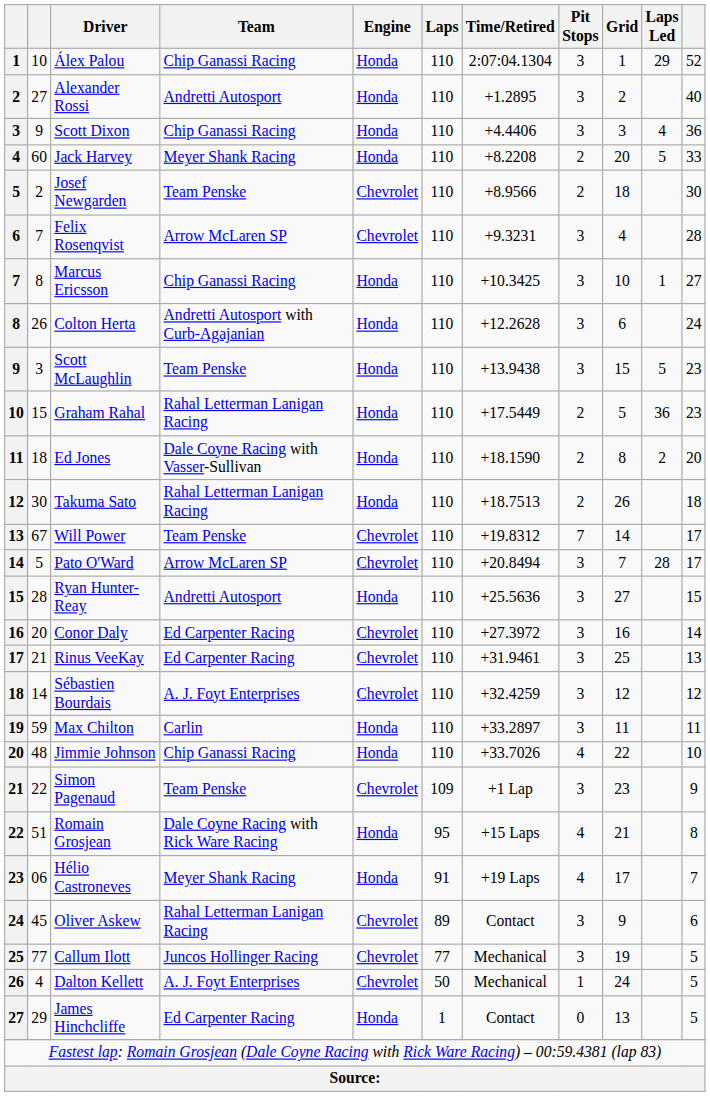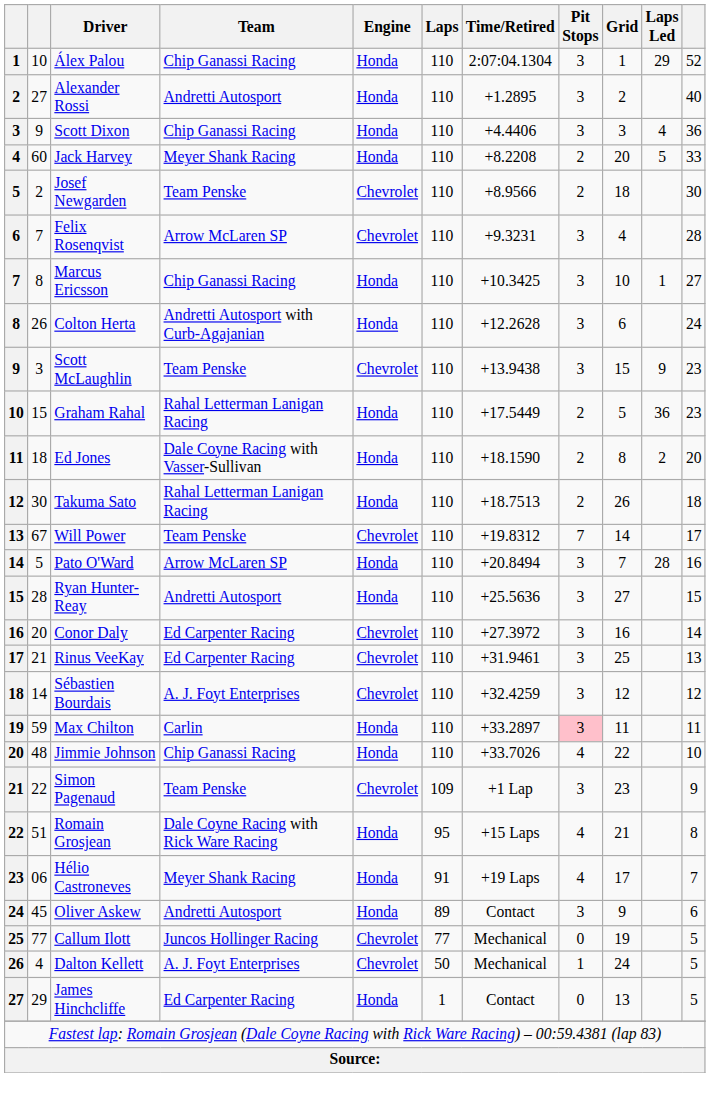 <table class="wikitable sortable" style="font-size:85%;">
 <tr>
 <th scope="col"></th>
 <th scope="col"></th>
 <th scope="col">Driver</th>
 <th scope="col">Team</th>
 <th scope="col">Engine</th>
 <th class="unsortable" scope="col">Laps</th>
 <th class="unsortable" scope="col">Time/Retired</th>
 <th scope="col">Pit<br>Stops</th>
 <th scope="col">Grid</th>
 <th scope="col">Laps<br>Led</th>
 <th scope="col"></th>
 </tr>
 <tr>
 <th>1</th>
 <td align="center">10</td>
 <td> <a href='#'>Álex Palou</a></td>
 <td><a href='#'>Chip Ganassi Racing</a></td>
 <td><a href='#'>Honda</a></td>
 <td align="center">110</td>
 <td align="center">2:07:04.1304</td>
 <td align="center">3</td>
 <td align="center">1</td>
 <td align="center">29</td>
 <td align="center">52</td>
 </tr>
 <tr>
 <th>2</th>
 <td align="center">27</td>
 <td> <a href='#'>Alexander Rossi</a></td>
 <td><a href='#'>Andretti Autosport</a></td>
 <td><a href='#'>Honda</a></td>
 <td align="center">110</td>
 <td align="center">+1.2895</td>
 <td align="center">3</td>
 <td align="center">2</td>
 <td align="center"></td>
 <td align="center">40</td>
 </tr>
 <tr>
 <th>3</th>
 <td align="center">9</td>
 <td> <a href='#'>Scott Dixon</a></td>
 <td><a href='#'>Chip Ganassi Racing</a></td>
 <td><a href='#'>Honda</a></td>
 <td align="center">110</td>
 <td align="center">+4.4406</td>
 <td align="center">3</td>
 <td align="center">3</td>
 <td align="center">4</td>
 <td align="center">36</td>
 </tr>
 <tr>
 <th>4</th>
 <td align="center">60</td>
 <td> <a href='#'>Jack Harvey</a></td>
 <td><a href='#'>Meyer Shank Racing</a></td>
 <td><a href='#'>Honda</a></td>
 <td align="center">110</td>
 <td align="center">+8.2208</td>
 <td align="center">2</td>
 <td align="center">20</td>
 <td align="center">5</td>
 <td align="center">33</td>
 </tr>
 <tr>
 <th>5</th>
 <td align="center">2</td>
 <td> <a href='#'>Josef Newgarden</a></td>
 <td><a href='#'>Team Penske</a></td>
 <td><a href='#'>Chevrolet</a></td>
 <td align="center">110</td>
 <td align="center">+8.9566</td>
 <td align="center">2</td>
 <td align="center">18</td>
 <td align="center"></td>
 <td align="center">30</td>
 </tr>
 <tr>
 <th>6</th>
 <td align="center">7</td>
 <td> <a href='#'>Felix Rosenqvist</a></td>
 <td><a href='#'>Arrow McLaren SP</a></td>
 <td><a href='#'>Chevrolet</a></td>
 <td align="center">110</td>
 <td align="center">+9.3231</td>
 <td align="center">3</td>
 <td align="center">4</td>
 <td align="center"></td>
 <td align="center">28</td>
 </tr>
 <tr>
 <th>7</th>
 <td align="center">8</td>
 <td> <a href='#'>Marcus Ericsson</a></td>
 <td><a href='#'>Chip Ganassi Racing</a></td>
 <td><a href='#'>Honda</a></td>
 <td align="center">110</td>
 <td align="center">+10.3425</td>
 <td align="center">3</td>
 <td align="center">10</td>
 <td align="center">1</td>
 <td align="center">27</td>
 </tr>
 <tr>
 <th>8</th>
 <td align="center">26</td>
 <td> <a href='#'>Colton Herta</a></td>
 <td><a href='#'>Andretti Autosport</a> with <a href='#'>Curb-Agajanian</a></td>
 <td><a href='#'>Honda</a></td>
 <td align="center">110</td>
 <td align="center">+12.2628</td>
 <td align="center">3</td>
 <td align="center">6</td>
 <td align="center"></td>
 <td align="center">24</td>
 </tr>
 <tr>
 <th>9</th>
 <td align="center">3</td>
 <td> <a href='#'>Scott McLaughlin</a> <strong></strong></td>
 <td><a href='#'>Team Penske</a></td>
-<td><a href='#'>Honda</a></td>
+<td><a href='#'>Chevrolet</a></td>
 <td align="center">110</td>
 <td align="center">+13.9438</td>
 <td align="center">3</td>
 <td align="center">15</td>
-<td align="center">5</td>
+<td align="center">9</td>
 <td align="center">23</td>
 </tr>
 <tr>
 <th>10</th>
 <td align="center">15</td>
 <td> <a href='#'>Graham Rahal</a></td>
 <td><a href='#'>Rahal Letterman Lanigan Racing</a></td>
 <td><a href='#'>Honda</a></td>
 <td align="center">110</td>
 <td align="center">+17.5449</td>
 <td align="center">2</td>
 <td align="center">5</td>
 <td align="center">36</td>
 <td align="center">23</td>
 </tr>
 <tr>
 <th>11</th>
 <td align="center">18</td>
 <td> <a href='#'>Ed Jones</a></td>
 <td><a href='#'>Dale Coyne Racing</a> with <a href='#'>Vasser</a>-Sullivan</td>
 <td><a href='#'>Honda</a></td>
 <td align="center">110</td>
 <td align="center">+18.1590</td>
 <td align="center">2</td>
 <td align="center">8</td>
 <td align="center">2</td>
 <td align="center">20</td>
 </tr>
 <tr>
 <th>12</th>
 <td align="center">30</td>
 <td> <a href='#'>Takuma Sato</a> <strong></strong></td>
 <td><a href='#'>Rahal Letterman Lanigan Racing</a></td>
 <td><a href='#'>Honda</a></td>
 <td align="center">110</td>
 <td align="center">+18.7513</td>
 <td align="center">2</td>
 <td align="center">26</td>
 <td align="center"></td>
 <td align="center">18</td>
 </tr>
 <tr>
 <th>13</th>
 <td align="center">67</td>
 <td> <a href='#'>Will Power</a> <strong></strong></td>
 <td><a href='#'>Team Penske</a></td>
 <td><a href='#'>Chevrolet</a></td>
 <td align="center">110</td>
 <td align="center">+19.8312</td>
 <td align="center">7</td>
 <td align="center">14</td>
 <td align="center"></td>
 <td align="center">17</td>
 </tr>
 <tr>
 <th>14</th>
 <td align="center">5</td>
 <td> <a href='#'>Pato O'Ward</a></td>
 <td><a href='#'>Arrow McLaren SP</a></td>
-<td><a href='#'>Chevrolet</a></td>
+<td><a href='#'>Honda</a></td>
 <td align="center">110</td>
 <td align="center">+20.8494</td>
 <td align="center">3</td>
 <td align="center">7</td>
 <td align="center">28</td>
-<td align="center">17</td>
+<td align="center">16</td>
 </tr>
 <tr>
 <th>15</th>
 <td align="center">28</td>
 <td> <a href='#'>Ryan Hunter-Reay</a></td>
 <td><a href='#'>Andretti Autosport</a></td>
 <td><a href='#'>Honda</a></td>
 <td align="center">110</td>
 <td align="center">+25.5636</td>
 <td align="center">3</td>
 <td align="center">27</td>
 <td align="center"></td>
 <td align="center">15</td>
 </tr>
 <tr>
 <th>16</th>
 <td align="center">20</td>
 <td> <a href='#'>Conor Daly</a></td>
 <td><a href='#'>Ed Carpenter Racing</a></td>
 <td><a href='#'>Chevrolet</a></td>
 <td align="center">110</td>
 <td align="center">+27.3972</td>
 <td align="center">3</td>
 <td align="center">16</td>
 <td align="center"></td>
 <td align="center">14</td>
 </tr>
 <tr>
 <th>17</th>
 <td align="center">21</td>
 <td> <a href='#'>Rinus VeeKay</a></td>
 <td><a href='#'>Ed Carpenter Racing</a></td>
 <td><a href='#'>Chevrolet</a></td>
 <td align="center">110</td>
 <td align="center">+31.9461</td>
 <td align="center">3</td>
 <td align="center">25</td>
 <td align="center"></td>
 <td align="center">13</td>
 </tr>
 <tr>
 <th>18</th>
 <td align="center">14</td>
 <td> <a href='#'>Sébastien Bourdais</a></td>
 <td><a href='#'>A. J. Foyt Enterprises</a></td>
 <td><a href='#'>Chevrolet</a></td>
 <td align="center">110</td>
 <td align="center">+32.4259</td>
 <td align="center">3</td>
 <td align="center">12</td>
 <td align="center"></td>
 <td align="center">12</td>
 </tr>
 <tr>
 <th>19</th>
 <td align="center">59</td>
 <td> <a href='#'>Max Chilton</a></td>
 <td><a href='#'>Carlin</a></td>
 <td><a href='#'>Honda</a></td>
 <td align="center">110</td>
 <td align="center">+33.2897</td>
-<td align="center">3</td>
+<td align="center" style="background: pink;">3</td>
 <td align="center">11</td>
 <td align="center"></td>
 <td align="center">11</td>
 </tr>
 <tr>
 <th>20</th>
 <td align="center">48</td>
 <td> <a href='#'>Jimmie Johnson</a> <strong></strong></td>
 <td><a href='#'>Chip Ganassi Racing</a></td>
 <td><a href='#'>Honda</a></td>
 <td align="center">110</td>
 <td align="center">+33.7026</td>
 <td align="center">4</td>
 <td align="center">22</td>
 <td align="center"></td>
 <td align="center">10</td>
 </tr>
 <tr>
 <th>21</th>
 <td align="center">22</td>
 <td> <a href='#'>Simon Pagenaud</a></td>
 <td><a href='#'>Team Penske</a></td>
 <td><a href='#'>Chevrolet</a></td>
 <td align="center">109</td>
 <td align="center">+1 Lap</td>
 <td align="center">3</td>
 <td align="center">23</td>
 <td align="center"></td>
 <td align="center">9</td>
 </tr>
 <tr>
 <th>22</th>
 <td align="center">51</td>
 <td> <a href='#'>Romain Grosjean</a> <strong></strong></td>
 <td><a href='#'>Dale Coyne Racing</a> with <a href='#'>Rick Ware Racing</a></td>
 <td><a href='#'>Honda</a></td>
 <td align="center">95</td>
 <td align="center">+15 Laps</td>
 <td align="center">4</td>
 <td align="center">21</td>
 <td align="center"></td>
 <td align="center">8</td>
 </tr>
 <tr>
 <th>23</th>
 <td align="center">06</td>
 <td> <a href='#'>Hélio Castroneves</a></td>
 <td><a href='#'>Meyer Shank Racing</a></td>
 <td><a href='#'>Honda</a></td>
 <td align="center">91</td>
 <td align="center">+19 Laps</td>
 <td align="center">4</td>
 <td align="center">17</td>
 <td align="center"></td>
 <td align="center">7</td>
 </tr>
 <tr>
 <th>24</th>
 <td align="center">45</td>
 <td> <a href='#'>Oliver Askew</a></td>
-<td><a href='#'>Rahal Letterman Lanigan Racing</a></td>
-<td><a href='#'>Chevrolet</a></td>
+<td><a href='#'>Andretti Autosport</a></td>
+<td><a href='#'>Honda</a></td>
 <td align="center">89</td>
 <td align="center">Contact</td>
 <td align="center">3</td>
 <td align="center">9</td>
 <td align="center"></td>
 <td align="center">6</td>
 </tr>
 <tr>
 <th>25</th>
 <td align="center">77</td>
 <td> <a href='#'>Callum Ilott</a> <strong></strong></td>
 <td><a href='#'>Juncos Hollinger Racing</a></td>
 <td><a href='#'>Chevrolet</a></td>
 <td align="center">77</td>
 <td align="center">Mechanical</td>
-<td align="center">3</td>
+<td align="center">0</td>
 <td align="center">19</td>
 <td align="center"></td>
 <td align="center">5</td>
 </tr>
 <tr>
 <th>26</th>
 <td align="center">4</td>
 <td> <a href='#'>Dalton Kellett</a></td>
 <td><a href='#'>A. J. Foyt Enterprises</a></td>
 <td><a href='#'>Chevrolet</a></td>
 <td align="center">50</td>
 <td align="center">Mechanical</td>
 <td align="center">1</td>
 <td align="center">24</td>
 <td align="center"></td>
 <td align="center">5</td>
 </tr>
 <tr>
 <th>27</th>
 <td align="center">29</td>
 <td> <a href='#'>James Hinchcliffe</a></td>
 <td><a href='#'>Ed Carpenter Racing</a></td>
 <td><a href='#'>Honda</a></td>
 <td align="center">1</td>
 <td align="center">Contact</td>
 <td align="center">0</td>
 <td align="center">13</td>
 <td align="center"></td>
 <td align="center">5</td>
 </tr>
 <tr>
 </tr>
 <tr class="sortbottom">
 <td colspan="11" style="text-align:center"><em><a href='#'>Fastest lap</a>:  <a href='#'>Romain Grosjean</a></em> <strong></strong> <em>(<a href='#'>Dale Coyne Racing</a> with <a href='#'>Rick Ware Racing</a>) – 00:59.4381 (lap 83)</em></td>
 </tr>
 <tr class="sortbottom">
 <th colspan="11">Source:</th>
 </tr>
 </table>
